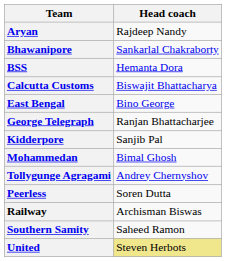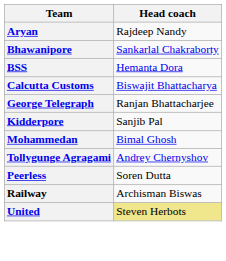 <table class="wikitable sortable" style="text-align: left; font-size:">
 <tr>
 <th scope="col">Team</th>
 <th scope="col">Head coach</th>
 </tr>
 <tr>
 <th scope="row" style="text-align: left;"><a href='#'>Aryan</a></th>
 <td> Rajdeep Nandy</td>
 </tr>
 <tr>
 <th scope="row" style="text-align: left;"><a href='#'>Bhawanipore</a></th>
 <td> <a href='#'>Sankarlal Chakraborty</a></td>
 </tr>
 <tr>
 <th scope="row" style="text-align: left;"><a href='#'>BSS</a></th>
 <td> <a href='#'>Hemanta Dora</a></td>
 </tr>
 <tr>
 <th scope="row" style="text-align: left;"><a href='#'>Calcutta Customs</a></th>
 <td> <a href='#'>Biswajit Bhattacharya</a></td>
-</tr>
-<tr>
-<th scope="row" style="text-align: left;"><a href='#'>East Bengal</a></th>
-<td> <a href='#'>Bino George</a></td>
 </tr>
 <tr>
 <th scope="row" style="text-align: left;"><a href='#'>George Telegraph</a></th>
 <td> Ranjan Bhattacharjee</td>
 </tr>
 <tr>
 <th scope="row" style="text-align: left;"><a href='#'>Kidderpore</a></th>
 <td> Sanjib Pal</td>
 </tr>
 <tr>
 <th scope="row" style="text-align: left;"><a href='#'>Mohammedan</a></th>
 <td> <a href='#'>Bimal Ghosh</a></td>
 </tr>
 <tr>
 <th scope="row" style="text-align: left;"><a href='#'>Tollygunge Agragami</a></th>
 <td> <a href='#'>Andrey Chernyshov</a></td>
 </tr>
 <tr>
 <th scope="row" style="text-align: left;"><a href='#'>Peerless</a></th>
 <td> Soren Dutta</td>
 </tr>
 <tr>
 <th scope="row" style="text-align: left;">Railway</th>
 <td> Archisman Biswas</td>
 </tr>
 <tr>
-<th scope="row" style="text-align: left;"><a href='#'>Southern Samity</a></th>
-<td> Saheed Ramon</td>
-</tr>
-<tr>
 <th scope="row" style="text-align: left;"><a href='#'>United</a></th>
 <td style="background: khaki;"> Steven Herbots</td>
 </tr>
 </table>
